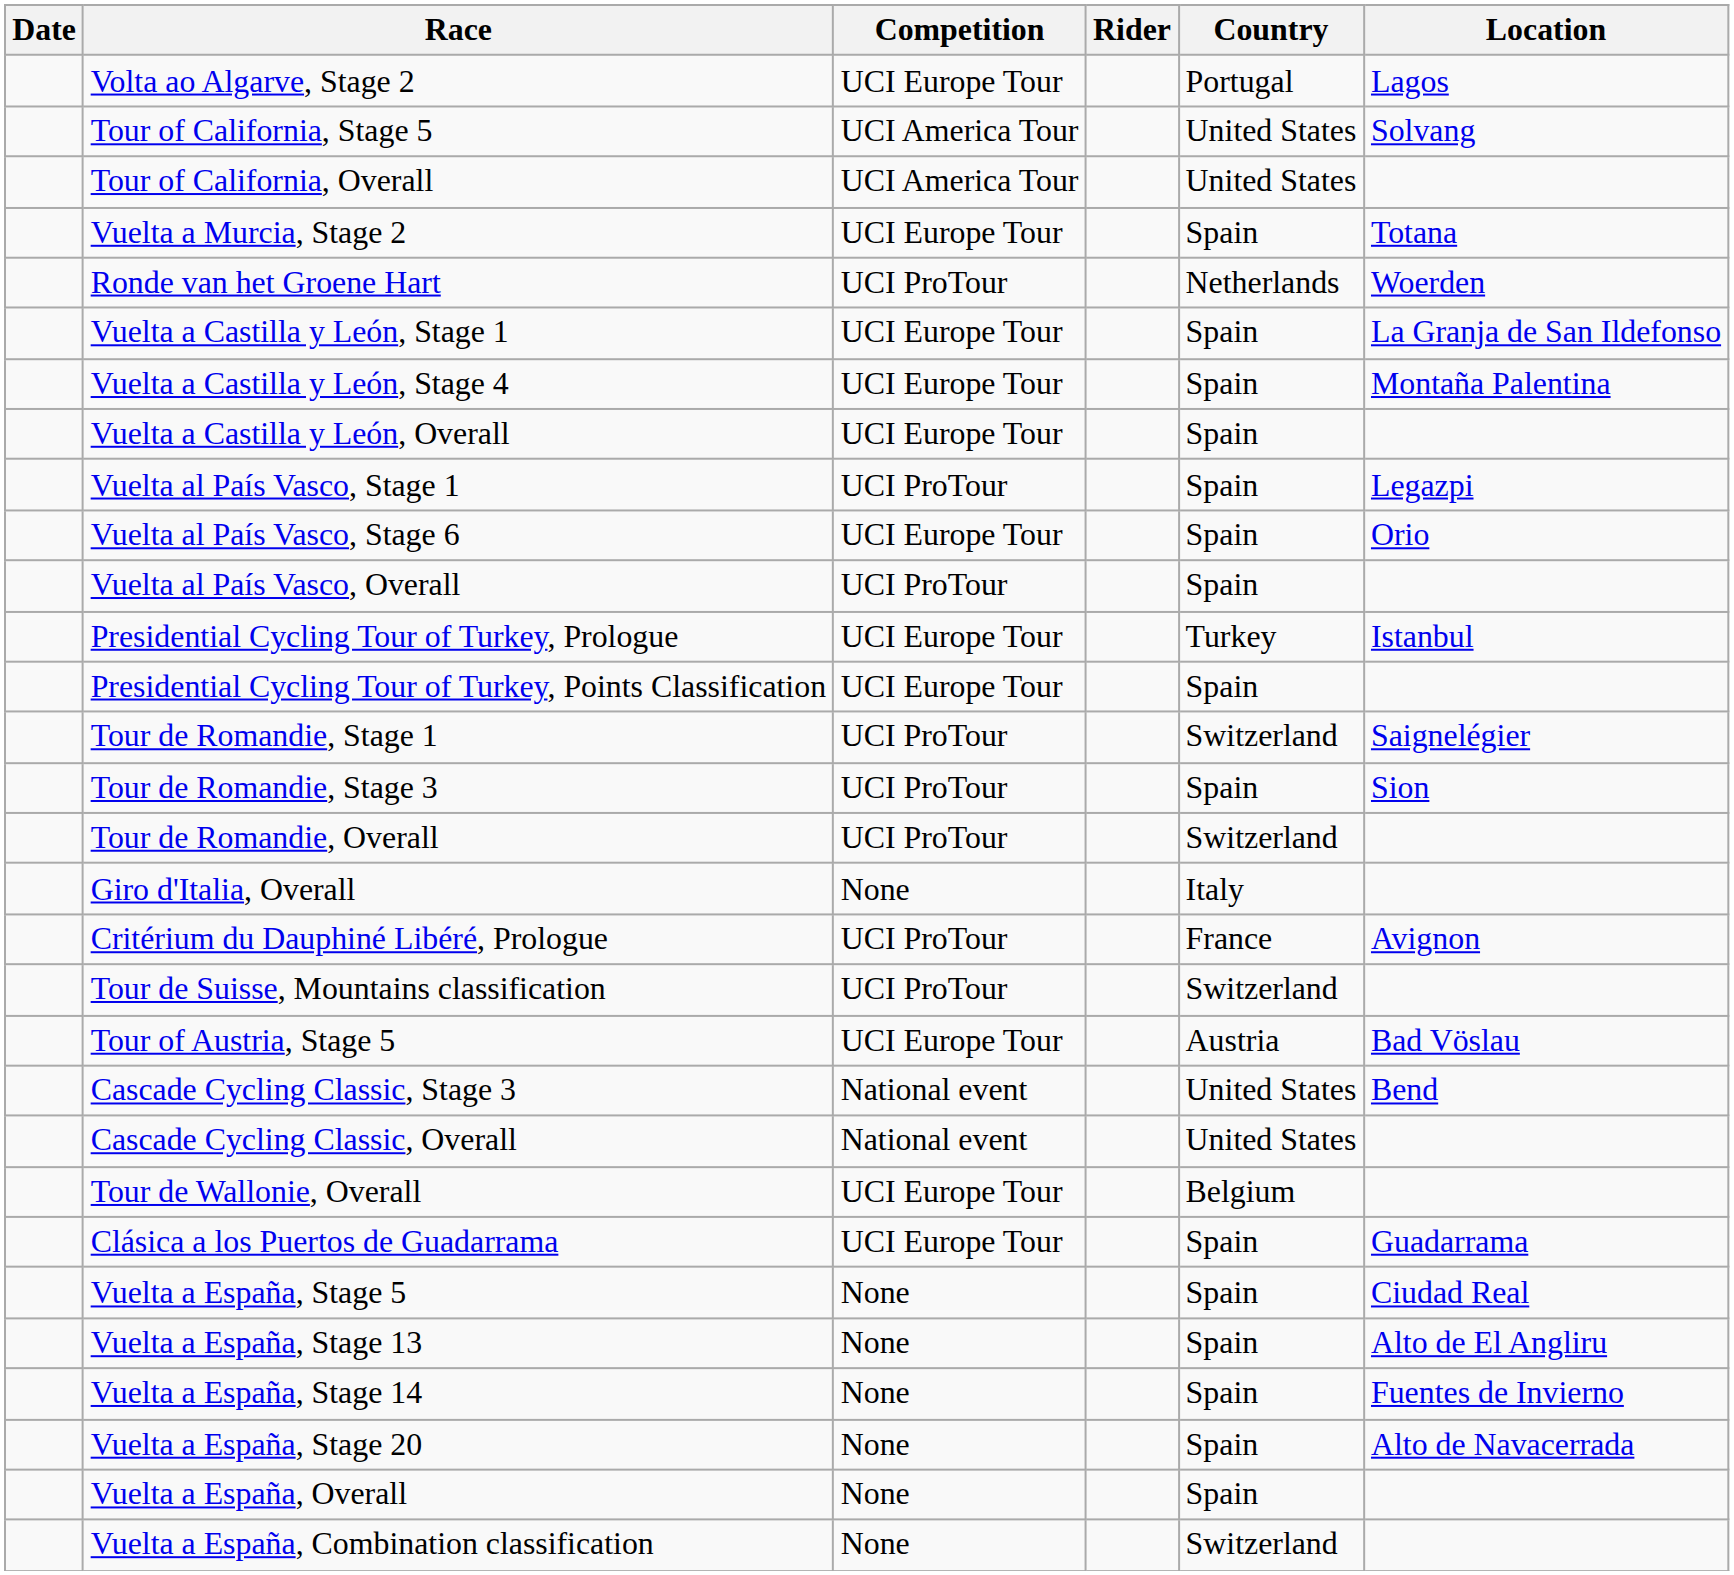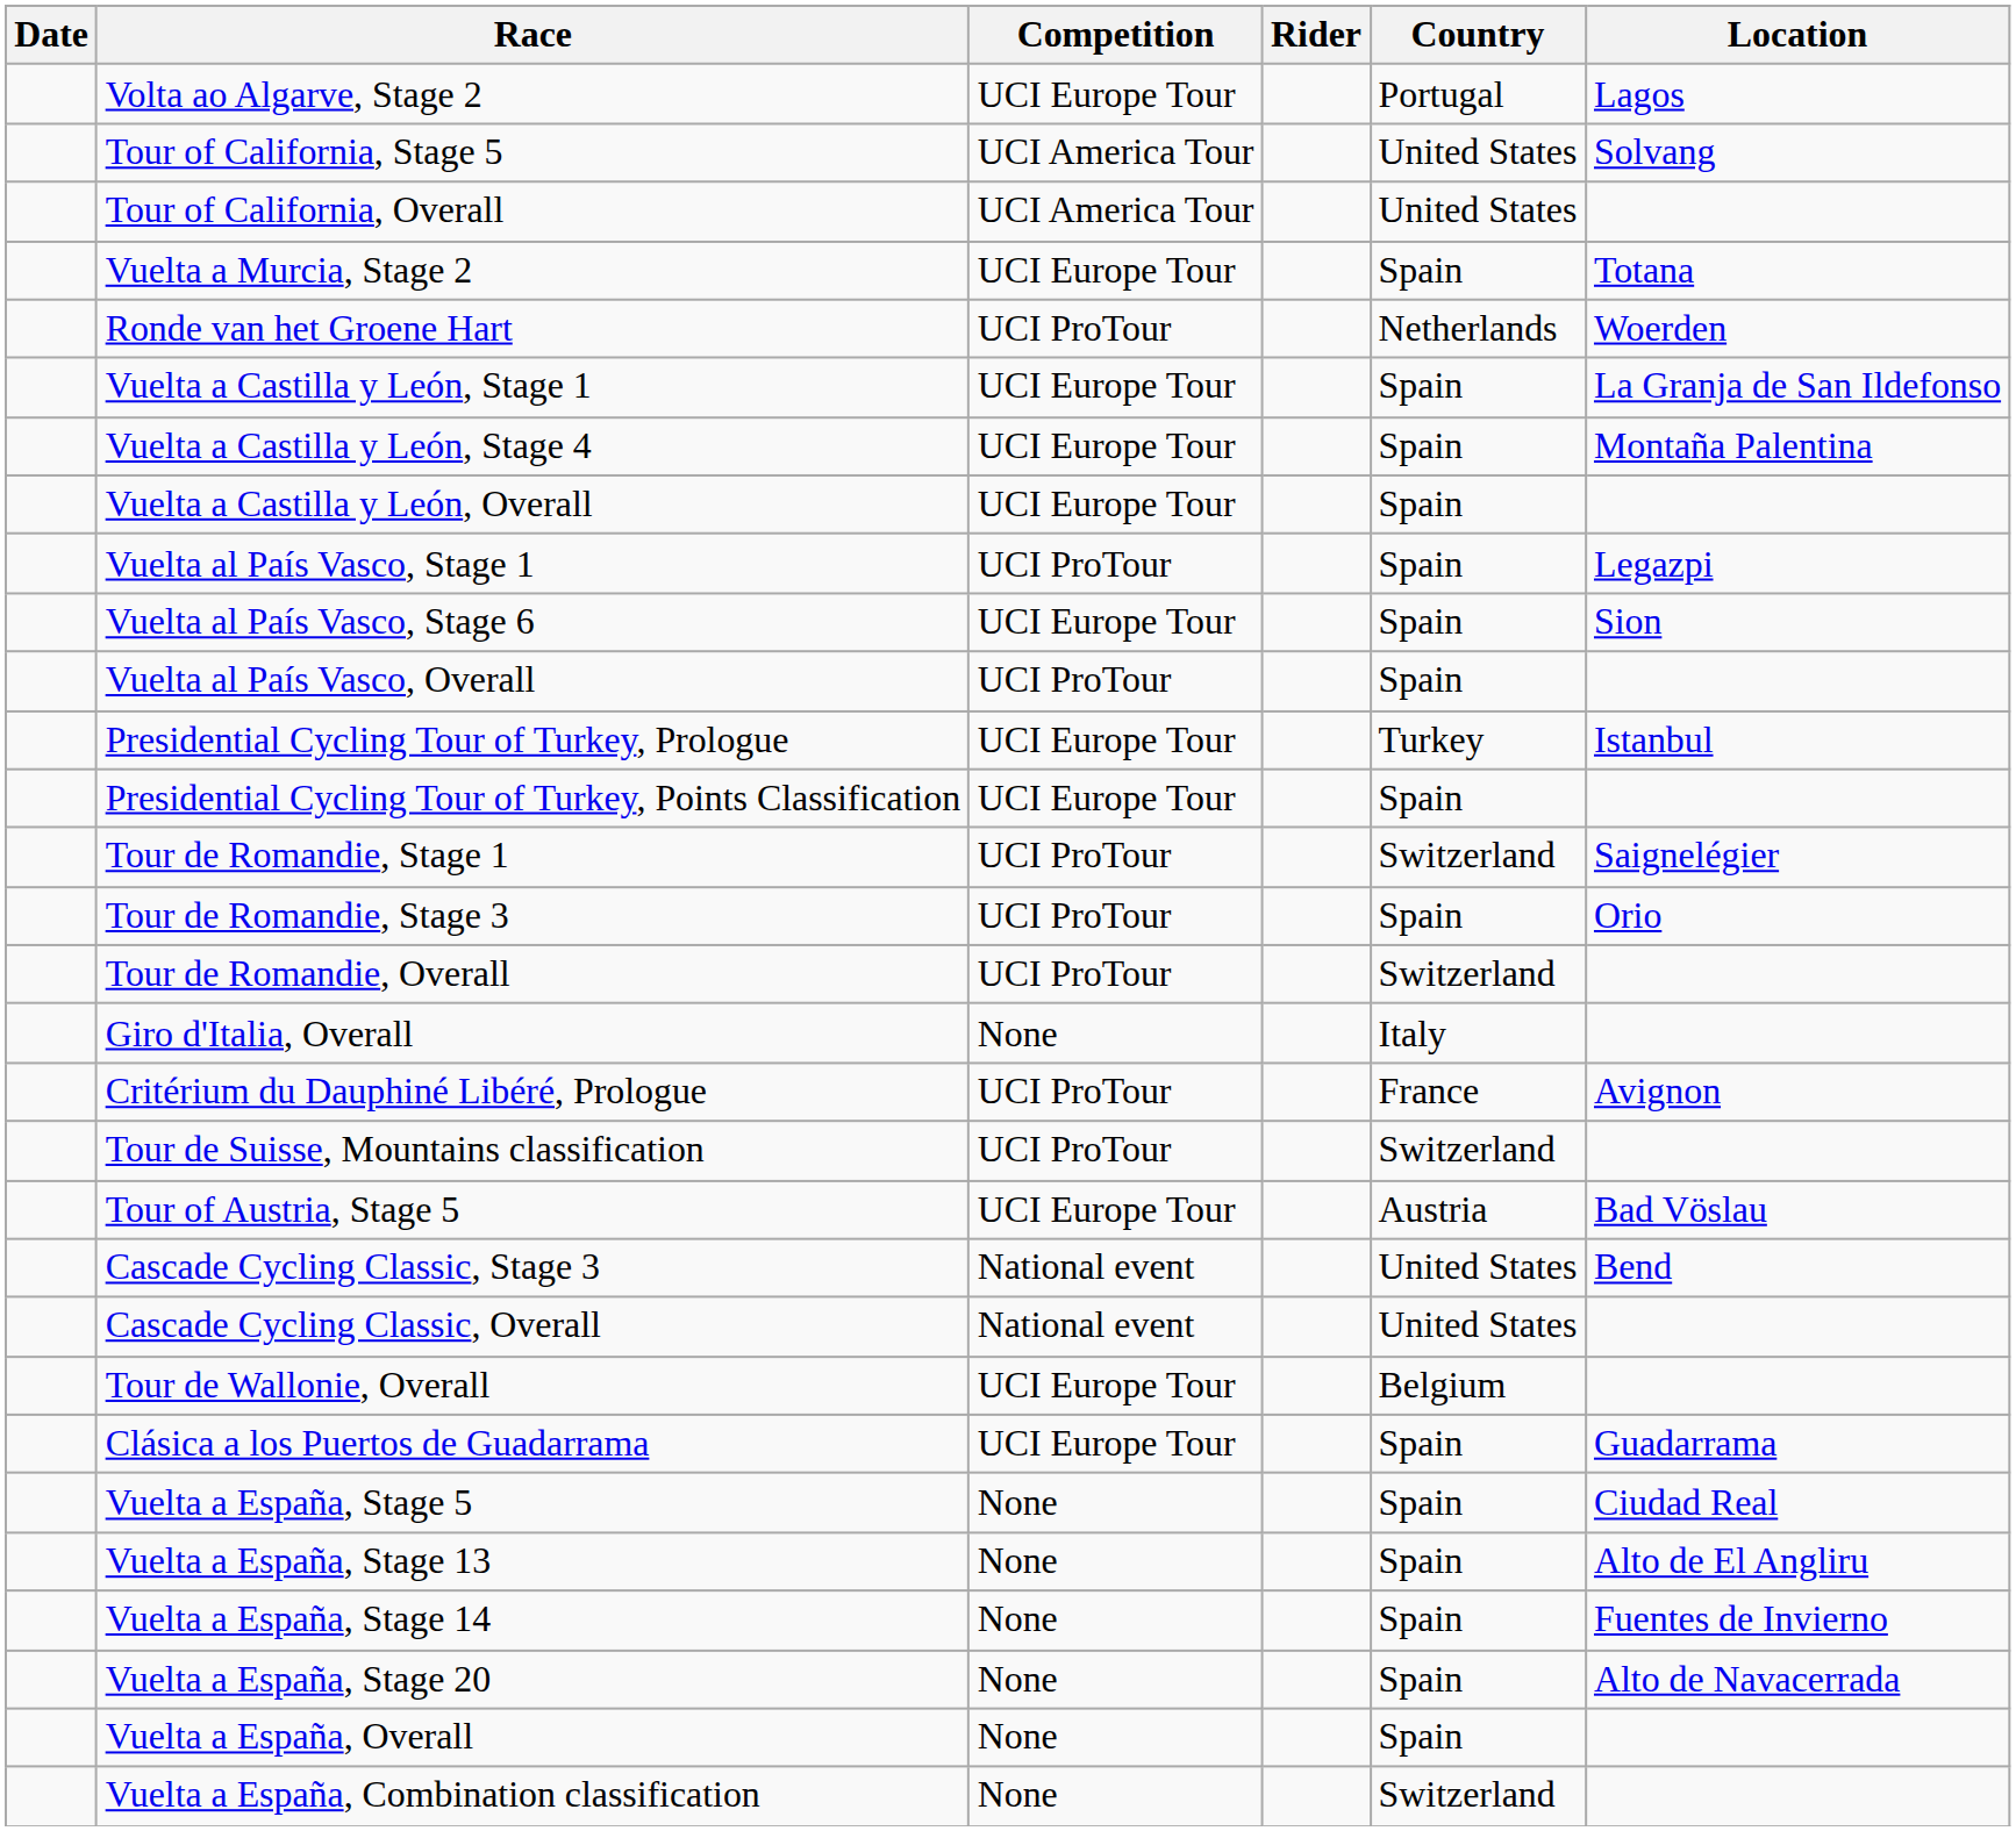 <table class="wikitable sortable">
 <tr>
 <th>Date</th>
 <th>Race</th>
 <th>Competition</th>
 <th>Rider</th>
 <th>Country</th>
 <th>Location</th>
 </tr>
 <tr>
 <td></td>
 <td><a href='#'>Volta ao Algarve</a>, Stage 2</td>
 <td>UCI Europe Tour</td>
 <td></td>
 <td>Portugal</td>
 <td><a href='#'>Lagos</a></td>
 </tr>
 <tr>
 <td></td>
 <td><a href='#'>Tour of California</a>, Stage 5</td>
 <td>UCI America Tour</td>
 <td></td>
 <td>United States</td>
 <td><a href='#'>Solvang</a></td>
 </tr>
 <tr>
 <td></td>
 <td><a href='#'>Tour of California</a>, Overall</td>
 <td>UCI America Tour</td>
 <td></td>
 <td>United States</td>
 <td></td>
 </tr>
 <tr>
 <td></td>
 <td><a href='#'>Vuelta a Murcia</a>, Stage 2</td>
 <td>UCI Europe Tour</td>
 <td></td>
 <td>Spain</td>
 <td><a href='#'>Totana</a></td>
 </tr>
 <tr>
 <td></td>
 <td><a href='#'>Ronde van het Groene Hart</a></td>
 <td>UCI ProTour</td>
 <td></td>
 <td>Netherlands</td>
 <td><a href='#'>Woerden</a></td>
 </tr>
 <tr>
 <td></td>
 <td><a href='#'>Vuelta a Castilla y León</a>, Stage 1</td>
 <td>UCI Europe Tour</td>
 <td></td>
 <td>Spain</td>
 <td><a href='#'>La Granja de San Ildefonso</a></td>
 </tr>
 <tr>
 <td></td>
 <td><a href='#'>Vuelta a Castilla y León</a>, Stage 4</td>
 <td>UCI Europe Tour</td>
 <td></td>
 <td>Spain</td>
 <td><a href='#'>Montaña Palentina</a></td>
 </tr>
 <tr>
 <td></td>
 <td><a href='#'>Vuelta a Castilla y León</a>, Overall</td>
 <td>UCI Europe Tour</td>
 <td></td>
 <td>Spain</td>
 <td></td>
 </tr>
 <tr>
 <td></td>
 <td><a href='#'>Vuelta al País Vasco</a>, Stage 1</td>
 <td>UCI ProTour</td>
 <td></td>
 <td>Spain</td>
 <td><a href='#'>Legazpi</a></td>
 </tr>
 <tr>
 <td></td>
 <td><a href='#'>Vuelta al País Vasco</a>, Stage 6</td>
 <td>UCI Europe Tour</td>
 <td></td>
 <td>Spain</td>
-<td><a href='#'>Orio</a></td>
+<td><a href='#'>Sion</a></td>
 </tr>
 <tr>
 <td></td>
 <td><a href='#'>Vuelta al País Vasco</a>, Overall</td>
 <td>UCI ProTour</td>
 <td></td>
 <td>Spain</td>
 <td></td>
 </tr>
 <tr>
 <td></td>
 <td><a href='#'>Presidential Cycling Tour of Turkey</a>, Prologue</td>
 <td>UCI Europe Tour</td>
 <td></td>
 <td>Turkey</td>
 <td><a href='#'>Istanbul</a></td>
 </tr>
 <tr>
 <td></td>
 <td><a href='#'>Presidential Cycling Tour of Turkey</a>, Points Classification</td>
 <td>UCI Europe Tour</td>
 <td></td>
 <td>Spain</td>
 <td></td>
 </tr>
 <tr>
 <td></td>
 <td><a href='#'>Tour de Romandie</a>, Stage 1</td>
 <td>UCI ProTour</td>
 <td></td>
 <td>Switzerland</td>
 <td><a href='#'>Saignelégier</a></td>
 </tr>
 <tr>
 <td></td>
 <td><a href='#'>Tour de Romandie</a>, Stage 3</td>
 <td>UCI ProTour</td>
 <td></td>
 <td>Spain</td>
-<td><a href='#'>Sion</a></td>
+<td><a href='#'>Orio</a></td>
 </tr>
 <tr>
 <td></td>
 <td><a href='#'>Tour de Romandie</a>, Overall</td>
 <td>UCI ProTour</td>
 <td></td>
 <td>Switzerland</td>
 <td></td>
 </tr>
 <tr>
 <td></td>
 <td><a href='#'>Giro d'Italia</a>, Overall</td>
 <td>None</td>
 <td></td>
 <td>Italy</td>
 <td></td>
 </tr>
 <tr>
 <td></td>
 <td><a href='#'>Critérium du Dauphiné Libéré</a>, Prologue</td>
 <td>UCI ProTour</td>
 <td></td>
 <td>France</td>
 <td><a href='#'>Avignon</a></td>
 </tr>
 <tr>
 <td></td>
 <td><a href='#'>Tour de Suisse</a>, Mountains classification</td>
 <td>UCI ProTour</td>
 <td></td>
 <td>Switzerland</td>
 <td></td>
 </tr>
 <tr>
 <td></td>
 <td><a href='#'>Tour of Austria</a>, Stage 5</td>
 <td>UCI Europe Tour</td>
 <td></td>
 <td>Austria</td>
 <td><a href='#'>Bad Vöslau</a></td>
 </tr>
 <tr>
 <td></td>
 <td><a href='#'>Cascade Cycling Classic</a>, Stage 3</td>
 <td>National event</td>
 <td></td>
 <td>United States</td>
 <td><a href='#'>Bend</a></td>
 </tr>
 <tr>
 <td></td>
 <td><a href='#'>Cascade Cycling Classic</a>, Overall</td>
 <td>National event</td>
 <td></td>
 <td>United States</td>
 <td></td>
 </tr>
 <tr>
 <td></td>
 <td><a href='#'>Tour de Wallonie</a>, Overall</td>
 <td>UCI Europe Tour</td>
 <td></td>
 <td>Belgium</td>
 <td></td>
 </tr>
 <tr>
 <td></td>
 <td><a href='#'>Clásica a los Puertos de Guadarrama</a></td>
 <td>UCI Europe Tour</td>
 <td></td>
 <td>Spain</td>
 <td><a href='#'>Guadarrama</a></td>
 </tr>
 <tr>
 <td></td>
 <td><a href='#'>Vuelta a España</a>, Stage 5</td>
 <td>None</td>
 <td></td>
 <td>Spain</td>
 <td><a href='#'>Ciudad Real</a></td>
 </tr>
 <tr>
 <td></td>
 <td><a href='#'>Vuelta a España</a>, Stage 13</td>
 <td>None</td>
 <td></td>
 <td>Spain</td>
 <td><a href='#'>Alto de El Angliru</a></td>
 </tr>
 <tr>
 <td></td>
 <td><a href='#'>Vuelta a España</a>, Stage 14</td>
 <td>None</td>
 <td></td>
 <td>Spain</td>
 <td><a href='#'>Fuentes de Invierno</a></td>
 </tr>
 <tr>
 <td></td>
 <td><a href='#'>Vuelta a España</a>, Stage 20</td>
 <td>None</td>
 <td></td>
 <td>Spain</td>
 <td><a href='#'>Alto de Navacerrada</a></td>
 </tr>
 <tr>
 <td></td>
 <td><a href='#'>Vuelta a España</a>, Overall</td>
 <td>None</td>
 <td></td>
 <td>Spain</td>
 <td></td>
 </tr>
 <tr>
 <td></td>
 <td><a href='#'>Vuelta a España</a>, Combination classification</td>
 <td>None</td>
 <td></td>
 <td>Switzerland</td>
 <td></td>
 </tr>
 </table>
